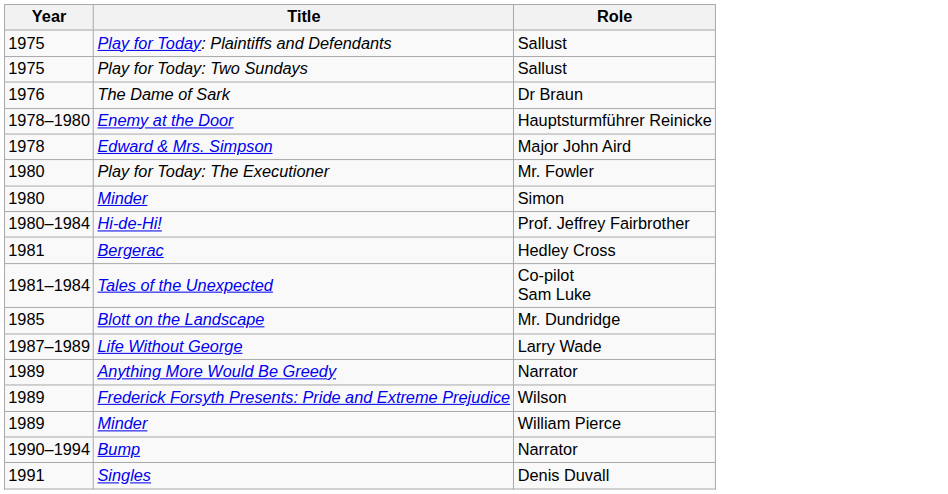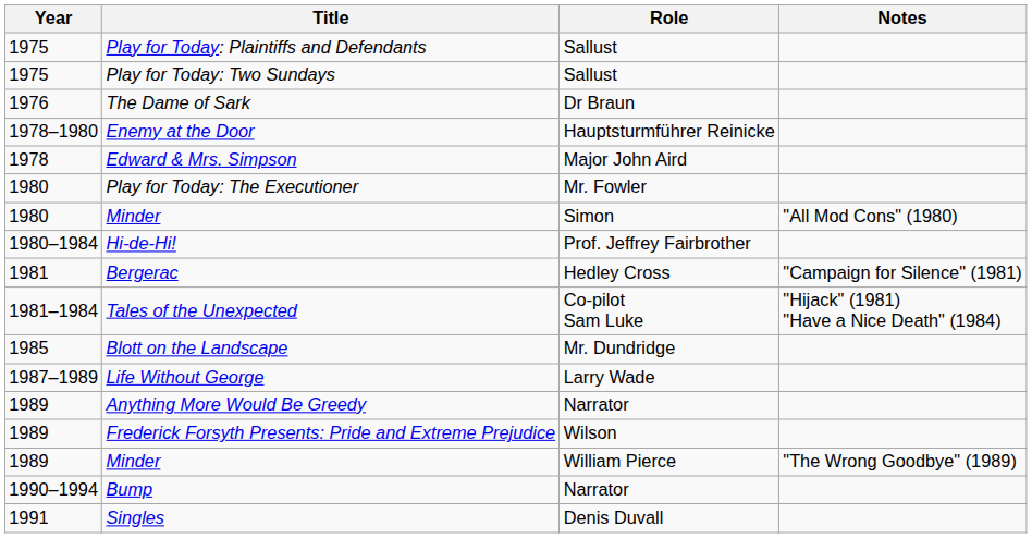 <table class= "wikitable">
 <tr>
 <th>Year</th>
 <th>Title</th>
 <th>Role</th>
+<th>Notes</th>
 </tr>
 <tr>
 <td>1975</td>
 <td><em><a href='#'>Play for Today</a>: Plaintiffs and Defendants</em></td>
 <td>Sallust</td>
+<td></td>
 </tr>
 <tr>
 <td>1975</td>
 <td><em>Play for Today: Two Sundays</em></td>
 <td>Sallust</td>
+<td></td>
 </tr>
 <tr>
 <td>1976</td>
 <td><em>The Dame of Sark</em></td>
 <td>Dr Braun</td>
+<td></td>
 </tr>
 <tr>
 <td>1978–1980</td>
 <td><em><a href='#'>Enemy at the Door</a></em></td>
 <td>Hauptsturmführer Reinicke</td>
+<td></td>
 </tr>
 <tr>
 <td>1978</td>
 <td><em><a href='#'>Edward & Mrs. Simpson</a></em></td>
 <td>Major John Aird</td>
+<td></td>
 </tr>
 <tr>
 <td>1980</td>
 <td><em>Play for Today: The Executioner</em></td>
 <td>Mr. Fowler</td>
+<td></td>
 </tr>
 <tr>
 <td>1980</td>
 <td><em><a href='#'>Minder</a></em></td>
 <td>Simon</td>
+<td>"All Mod Cons" (1980)</td>
 </tr>
 <tr>
 <td>1980–1984</td>
 <td><em><a href='#'>Hi-de-Hi!</a></em></td>
 <td>Prof. Jeffrey Fairbrother</td>
+<td></td>
 </tr>
 <tr>
 <td>1981</td>
 <td><em><a href='#'>Bergerac</a></em></td>
 <td>Hedley Cross</td>
+<td>"Campaign for Silence" (1981)</td>
 </tr>
 <tr>
 <td>1981–1984</td>
 <td><em><a href='#'>Tales of the Unexpected</a></em></td>
 <td>Co-pilot <br> Sam Luke</td>
+<td>"Hijack" (1981)<br>"Have a Nice Death" (1984)</td>
 </tr>
 <tr>
 <td>1985</td>
 <td><em><a href='#'>Blott on the Landscape</a></em></td>
 <td>Mr. Dundridge</td>
+<td></td>
 </tr>
 <tr>
 <td>1987–1989</td>
 <td><em><a href='#'>Life Without George</a></em></td>
 <td>Larry Wade</td>
+<td></td>
 </tr>
 <tr>
 <td>1989</td>
 <td><em><a href='#'>Anything More Would Be Greedy</a></em></td>
 <td>Narrator</td>
+<td></td>
 </tr>
 <tr>
 <td>1989</td>
 <td><em><a href='#'>Frederick Forsyth Presents: Pride and Extreme Prejudice</a></em></td>
 <td>Wilson</td>
+<td></td>
 </tr>
 <tr>
 <td>1989</td>
 <td><em><a href='#'>Minder</a></em></td>
 <td>William Pierce</td>
+<td>"The Wrong Goodbye" (1989)</td>
 </tr>
 <tr>
 <td>1990–1994</td>
 <td><em><a href='#'>Bump</a></em></td>
 <td>Narrator</td>
+<td></td>
 </tr>
 <tr>
 <td>1991</td>
 <td><em><a href='#'>Singles</a></em></td>
 <td>Denis Duvall</td>
+<td></td>
 </tr>
 </table>
